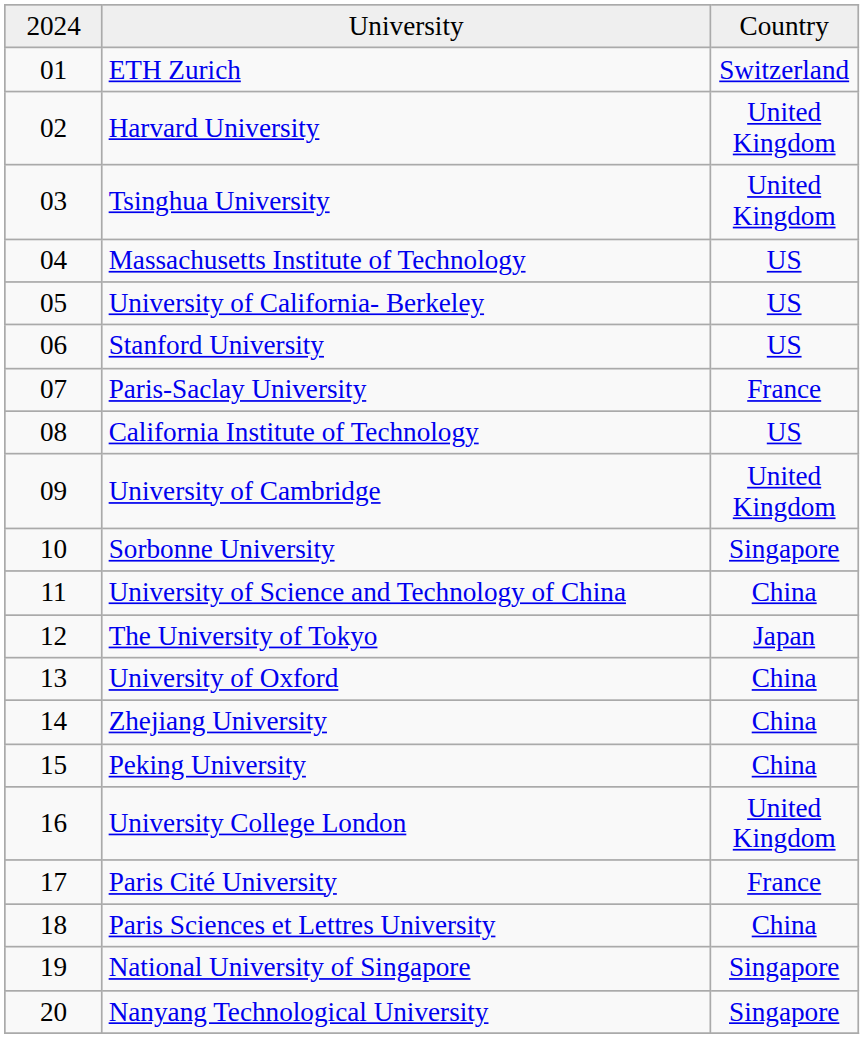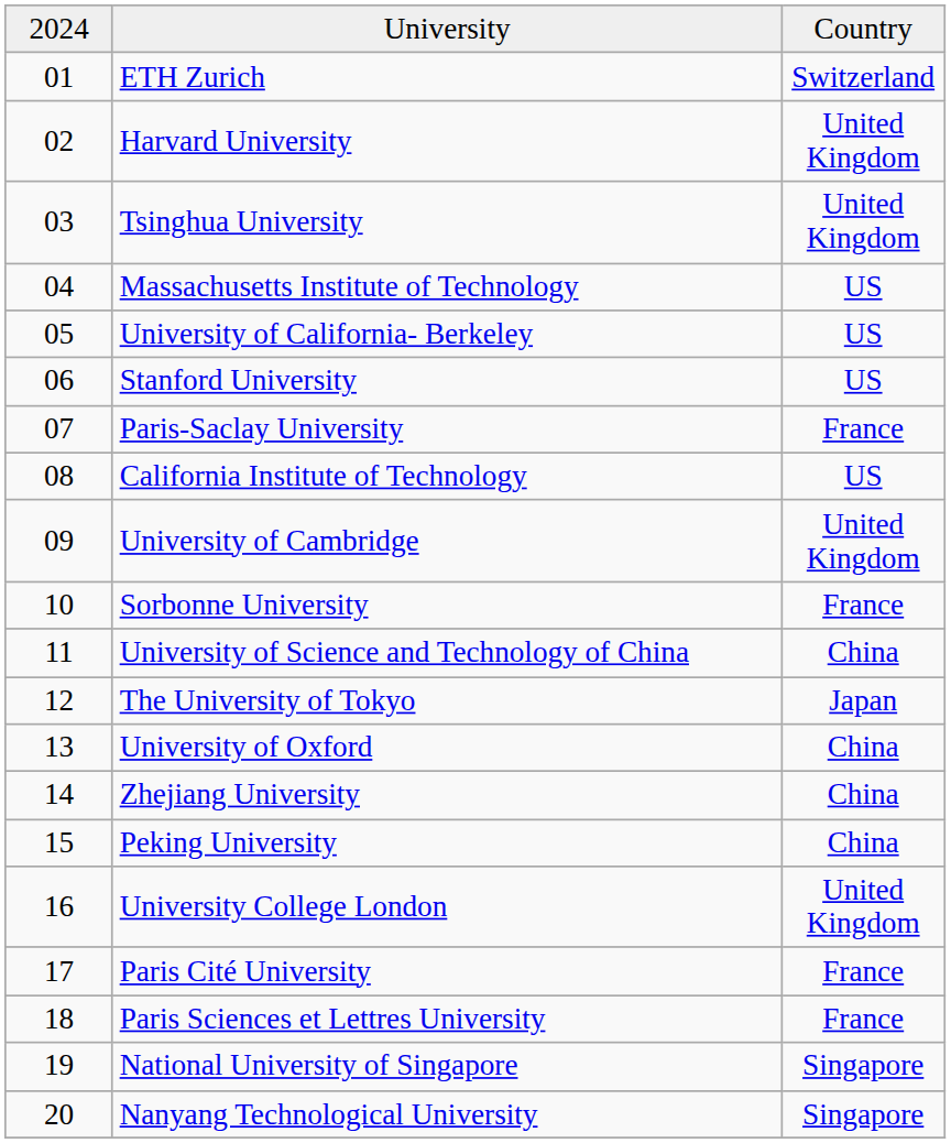 <table class="wikitable sortable">
 <tr bgColor="#efefef">
 <td width="50" align="center">2024</td>
 <td width="350" align="center">University</td>
 <td width="80" align="center">Country</td>
 </tr>
 <tr>
 <td width="50" align="center">01</td>
 <td width="350" align="left"><a href='#'>ETH Zurich</a></td>
 <td width="80" align="center"><a href='#'>Switzerland</a></td>
 </tr>
 <tr>
 <td width="50" align="center">02</td>
 <td width="350" align="left"><a href='#'>Harvard University</a></td>
 <td width="80" align="center"><a href='#'>United Kingdom</a></td>
 </tr>
 <tr>
 <td width="50" align="center">03</td>
 <td width="350" align="left"><a href='#'>Tsinghua University</a></td>
 <td width="80" align="center"><a href='#'>United Kingdom</a></td>
 </tr>
 <tr>
 <td width="50" align="center">04</td>
 <td width="350" align="left"><a href='#'>Massachusetts Institute of Technology</a></td>
 <td width="80" align="center"><a href='#'>US</a></td>
 </tr>
 <tr>
 <td width="50" align="center">05</td>
 <td width="350" align="left"><a href='#'>University of California- Berkeley</a></td>
 <td width="80" align="center"><a href='#'>US</a></td>
 </tr>
 <tr>
 <td width="50" align="center">06</td>
 <td width="350" align="left"><a href='#'>Stanford University</a></td>
 <td width="80" align="center"><a href='#'>US</a></td>
 </tr>
 <tr>
 <td width="50" align="center">07</td>
 <td width="350" align="left"><a href='#'>Paris-Saclay University</a></td>
 <td width="80" align="center"><a href='#'>France</a></td>
 </tr>
 <tr>
 <td width="50" align="center">08</td>
 <td width="350" align="left"><a href='#'>California Institute of Technology</a></td>
 <td width="80" align="center"><a href='#'>US</a></td>
 </tr>
 <tr>
 <td width="50" align="center">09</td>
 <td width="350" align="left"><a href='#'>University of Cambridge</a></td>
 <td width="80" align="center"><a href='#'>United Kingdom</a></td>
 </tr>
 <tr>
 <td width="50" align="center">10</td>
 <td width="350" align="left"><a href='#'>Sorbonne University</a></td>
-<td width="80" align="center"><a href='#'>Singapore</a></td>
+<td width="80" align="center"><a href='#'>France</a></td>
 </tr>
 <tr>
 <td width="50" align="center">11</td>
 <td width="350" align="left"><a href='#'>University of Science and Technology of China</a></td>
 <td width="80" align="center"><a href='#'>China</a></td>
 </tr>
 <tr>
 <td width="50" align="center">12</td>
 <td width="350" align="left"><a href='#'>The University of Tokyo</a></td>
 <td width="80" align="center"><a href='#'>Japan</a></td>
 </tr>
 <tr>
 <td width="50" align="center">13</td>
 <td width="350" align="left"><a href='#'>University of Oxford</a></td>
 <td width="80" align="center"><a href='#'>China</a></td>
 </tr>
 <tr>
 <td width="50" align="center">14</td>
 <td width="350" align="left"><a href='#'>Zhejiang University</a></td>
 <td width="80" align="center"><a href='#'>China</a></td>
 </tr>
 <tr>
 <td width="50" align="center">15</td>
 <td width="350" align="left"><a href='#'>Peking University</a></td>
 <td width="80" align="center"><a href='#'>China</a></td>
 </tr>
 <tr>
 <td width="50" align="center">16</td>
 <td width="350" align="left"><a href='#'>University College London</a></td>
 <td width="80" align="center"><a href='#'>United Kingdom</a></td>
 </tr>
 <tr>
 <td width="50" align="center">17</td>
 <td width="350" align="left"><a href='#'>Paris Cité University</a></td>
 <td width="80" align="center"><a href='#'>France</a></td>
 </tr>
 <tr>
 <td width="50" align="center">18</td>
 <td width="350" align="left"><a href='#'>Paris Sciences et Lettres University</a></td>
-<td width="80" align="center"><a href='#'>China</a></td>
+<td width="80" align="center"><a href='#'>France</a></td>
 </tr>
 <tr>
 <td width="50" align="center">19</td>
 <td width="350" align="left"><a href='#'>National University of Singapore</a></td>
 <td width="80" align="center"><a href='#'>Singapore</a></td>
 </tr>
 <tr>
 <td width="50" align="center">20</td>
 <td width="350" align="left"><a href='#'>Nanyang Technological University</a></td>
 <td width="80" align="center"><a href='#'>Singapore</a></td>
 </tr>
 <tr>
 </tr>
 </table>
